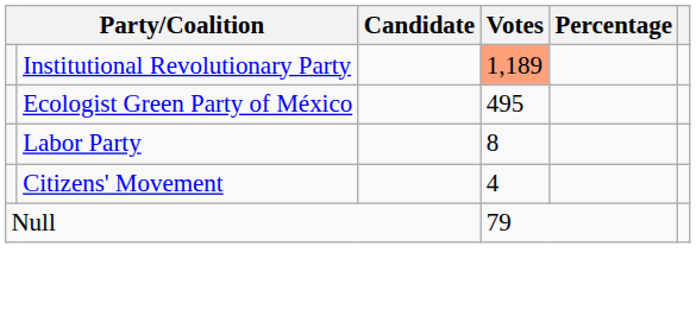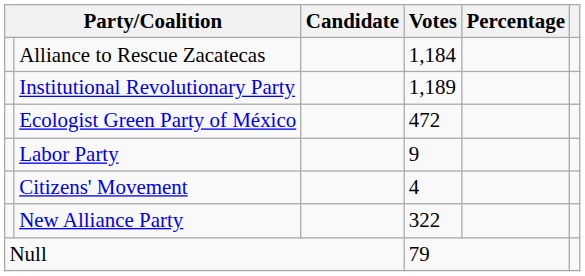 <table class="wikitable">
 <tr>
 <th colspan="2"><strong>Party/Coalition</strong></th>
 <th><strong>Candidate</strong></th>
 <th><strong>Votes</strong></th>
 <th><strong>Percentage</strong></th>
 <th></th>
 </tr>
 <tr>
 <td></td>
+<td>Alliance to Rescue Zacatecas</td>
+<td></td>
+<td>1,184</td>
+<td></td>
+<td></td>
+</tr>
+<tr>
+<td></td>
 <td><a href='#'>Institutional Revolutionary Party</a></td>
 <td></td>
-<td style="background: lightsalmon;">1,189</td>
+<td>1,189</td>
 <td></td>
 <td></td>
 </tr>
 <tr>
 <td></td>
 <td><a href='#'>Ecologist Green Party of México</a></td>
 <td></td>
-<td>495</td>
+<td>472</td>
 <td></td>
 <td></td>
 </tr>
 <tr>
 <td></td>
 <td><a href='#'>Labor Party</a></td>
 <td></td>
-<td>8</td>
+<td>9</td>
 <td></td>
 <td></td>
 </tr>
 <tr>
 <td></td>
 <td><a href='#'>Citizens' Movement</a></td>
 <td></td>
 <td>4</td>
 <td></td>
 </tr>
 <tr>
+<td></td>
+<td><a href='#'>New Alliance Party</a></td>
+<td></td>
+<td>322</td>
+<td></td>
+<td></td>
+</tr>
+<tr>
 <td colspan="3">Null</td>
 <td colspan="2">79</td>
 <td></td>
 </tr>
 </table>
